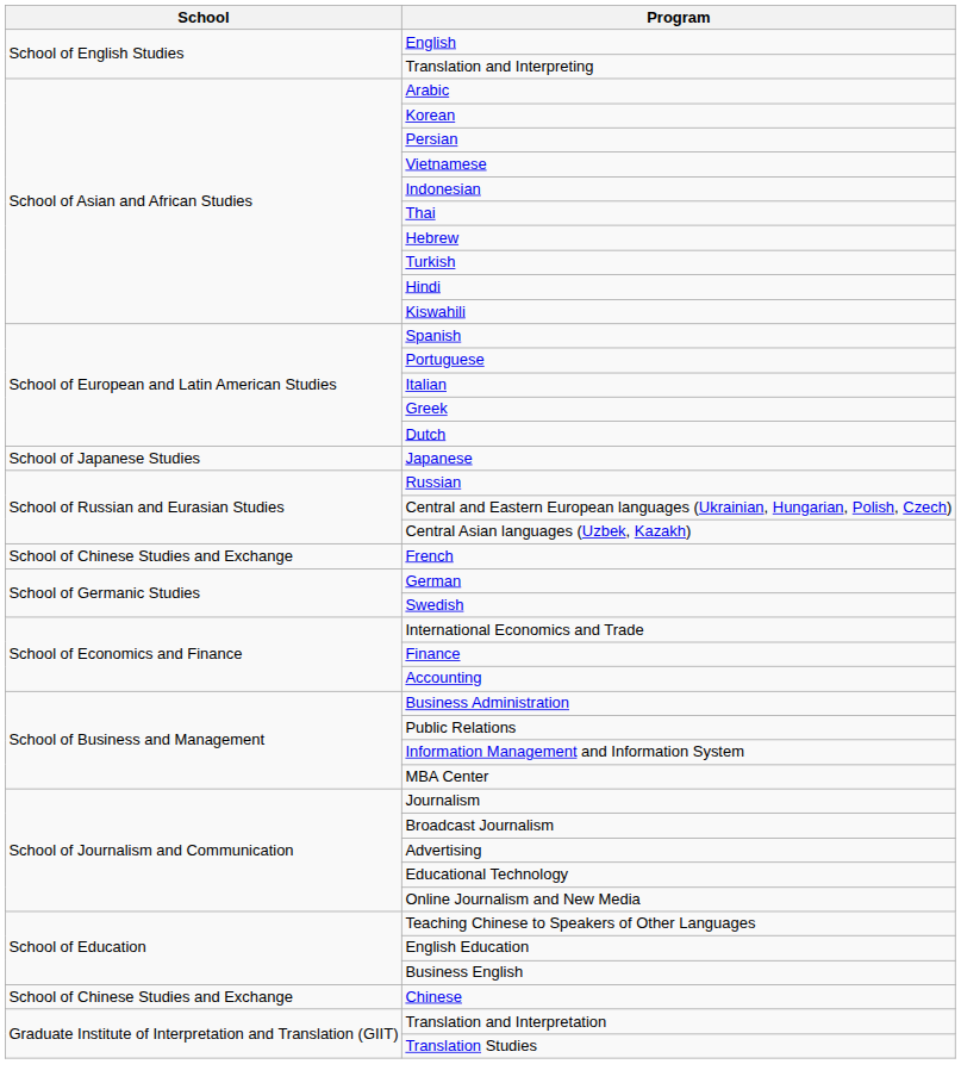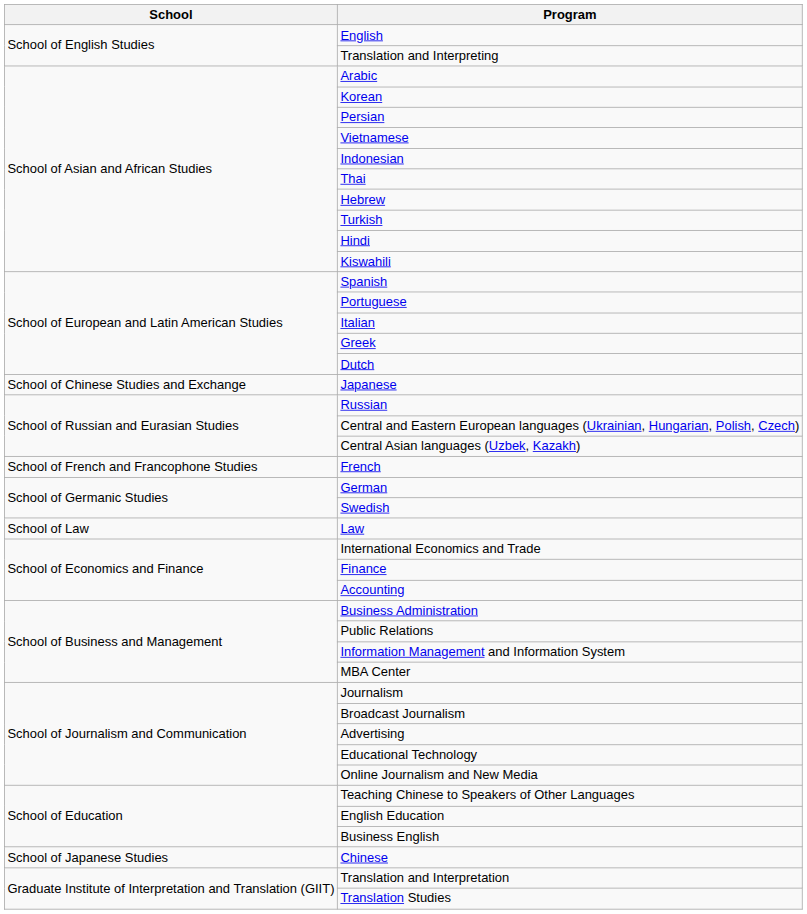 <table class="wikitable">
 <tr>
 <th>School</th>
 <th>Program</th>
 </tr>
 <tr>
 <td rowspan="2">School of English Studies</td>
 <td><a href='#'>English</a></td>
 </tr>
 <tr>
 <td>Translation and Interpreting</td>
 </tr>
 <tr>
 <td rowspan="10">School of Asian and African Studies</td>
 <td><a href='#'>Arabic</a></td>
 </tr>
 <tr>
 <td><a href='#'>Korean</a></td>
 </tr>
 <tr>
 <td><a href='#'>Persian</a></td>
 </tr>
 <tr>
 <td><a href='#'>Vietnamese</a></td>
 </tr>
 <tr>
 <td><a href='#'>Indonesian</a></td>
 </tr>
 <tr>
 <td><a href='#'>Thai</a></td>
 </tr>
 <tr>
 <td><a href='#'>Hebrew</a></td>
 </tr>
 <tr>
 <td><a href='#'>Turkish</a></td>
 </tr>
 <tr>
 <td><a href='#'>Hindi</a></td>
 </tr>
 <tr>
 <td><a href='#'>Kiswahili</a></td>
 </tr>
 <tr>
 <td rowspan="5">School of European and Latin American Studies</td>
 <td><a href='#'>Spanish</a></td>
 </tr>
 <tr>
 <td><a href='#'>Portuguese</a></td>
 </tr>
 <tr>
 <td><a href='#'>Italian</a></td>
 </tr>
 <tr>
 <td><a href='#'>Greek</a></td>
 </tr>
 <tr>
 <td><a href='#'>Dutch</a></td>
 </tr>
 <tr>
-<td>School of Japanese Studies</td>
+<td>School of Chinese Studies and Exchange</td>
 <td><a href='#'>Japanese</a></td>
 </tr>
 <tr>
 <td rowspan="3">School of Russian and Eurasian Studies</td>
 <td><a href='#'>Russian</a></td>
 </tr>
 <tr>
 <td>Central and Eastern European languages (<a href='#'>Ukrainian</a>, <a href='#'>Hungarian</a>, <a href='#'>Polish</a>, <a href='#'>Czech</a>)</td>
 </tr>
 <tr>
 <td>Central Asian languages (<a href='#'>Uzbek</a>, <a href='#'>Kazakh</a>)</td>
 </tr>
 <tr>
-<td>School of Chinese Studies and Exchange</td>
+<td>School of French and Francophone Studies</td>
 <td><a href='#'>French</a></td>
 </tr>
 <tr>
 <td rowspan="2">School of Germanic Studies</td>
 <td><a href='#'>German</a></td>
 </tr>
 <tr>
 <td><a href='#'>Swedish</a></td>
+</tr>
+<tr>
+<td>School of Law</td>
+<td><a href='#'>Law</a></td>
 </tr>
 <tr>
 <td rowspan="3">School of Economics and Finance</td>
 <td>International Economics and Trade</td>
 </tr>
 <tr>
 <td><a href='#'>Finance</a></td>
 </tr>
 <tr>
 <td><a href='#'>Accounting</a></td>
 </tr>
 <tr>
 <td rowspan="4">School of Business and Management</td>
 <td><a href='#'>Business Administration</a></td>
 </tr>
 <tr>
 <td>Public Relations</td>
 </tr>
 <tr>
 <td><a href='#'>Information Management</a> and Information System</td>
 </tr>
 <tr>
 <td>MBA Center</td>
 </tr>
 <tr>
 <td rowspan="5">School of Journalism and Communication</td>
 <td>Journalism</td>
 </tr>
 <tr>
 <td>Broadcast Journalism</td>
 </tr>
 <tr>
 <td>Advertising</td>
 </tr>
 <tr>
 <td>Educational Technology</td>
 </tr>
 <tr>
 <td>Online Journalism and New Media</td>
 </tr>
 <tr>
 <td rowspan="3">School of Education</td>
 <td>Teaching Chinese to Speakers of Other Languages</td>
 </tr>
 <tr>
 <td>English Education</td>
 </tr>
 <tr>
 <td>Business English</td>
 </tr>
 <tr>
-<td>School of Chinese Studies and Exchange</td>
+<td>School of Japanese Studies</td>
 <td><a href='#'>Chinese</a></td>
 </tr>
 <tr>
 <td rowspan="2">Graduate Institute of Interpretation and Translation (GIIT)</td>
 <td>Translation and Interpretation</td>
 </tr>
 <tr>
 <td><a href='#'>Translation</a> Studies</td>
 </tr>
 </table>
